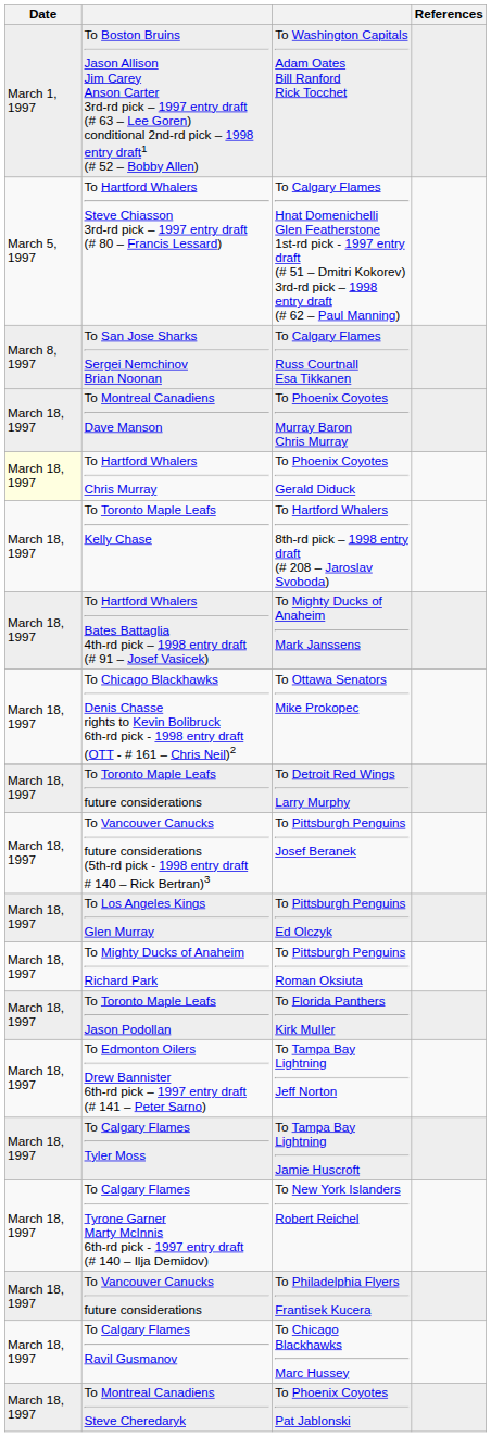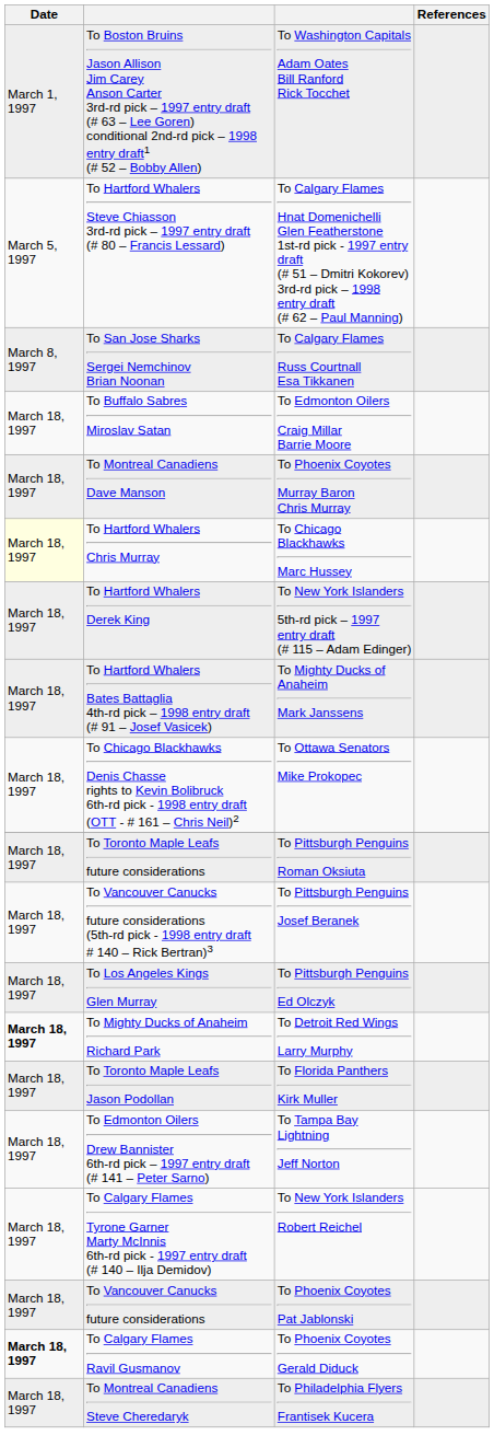 <table class="wikitable">
 <tr>
 <th>Date</th>
 <th></th>
 <th></th>
 <th>References</th>
 </tr>
 <tr bgcolor="#eeeeee">
 <td>March 1, 1997</td>
 <td valign="top">To <a href='#'>Boston Bruins</a><hr><a href='#'>Jason Allison</a><br><a href='#'>Jim Carey</a><br><a href='#'>Anson Carter</a><br>3rd-rd pick – <a href='#'>1997 entry draft</a><br>(# 63 – <a href='#'>Lee Goren</a>)<br>conditional 2nd-rd pick – <a href='#'>1998 entry draft</a><sup>1</sup><br>(# 52 – <a href='#'>Bobby Allen</a>)</td>
 <td valign="top">To <a href='#'>Washington Capitals</a><hr><a href='#'>Adam Oates</a><br><a href='#'>Bill Ranford</a><br><a href='#'>Rick Tocchet</a></td>
 <td></td>
 </tr>
 <tr>
 <td>March 5, 1997</td>
 <td valign="top">To <a href='#'>Hartford Whalers</a><hr><a href='#'>Steve Chiasson</a><br>3rd-rd pick – <a href='#'>1997 entry draft</a><br>(# 80 – <a href='#'>Francis Lessard</a>)</td>
 <td valign="top">To <a href='#'>Calgary Flames</a><hr><a href='#'>Hnat Domenichelli</a><br><a href='#'>Glen Featherstone</a><br>1st-rd pick - <a href='#'>1997 entry draft</a><br>(# 51 – Dmitri Kokorev)<br>3rd-rd pick – <a href='#'>1998 entry draft</a><br>(# 62 – <a href='#'>Paul Manning</a>)</td>
 <td></td>
 </tr>
 <tr bgcolor="#eeeeee">
 <td>March 8, 1997</td>
 <td valign="top">To <a href='#'>San Jose Sharks</a><hr><a href='#'>Sergei Nemchinov</a><br><a href='#'>Brian Noonan</a></td>
 <td valign="top">To <a href='#'>Calgary Flames</a><hr><a href='#'>Russ Courtnall</a><br><a href='#'>Esa Tikkanen</a></td>
 <td></td>
 </tr>
+<tr>
+<td>March 18, 1997</td>
+<td valign="top">To <a href='#'>Buffalo Sabres</a><hr><a href='#'>Miroslav Satan</a></td>
+<td valign="top">To <a href='#'>Edmonton Oilers</a><hr><a href='#'>Craig Millar</a><br><a href='#'>Barrie Moore</a></td>
+<td></td>
+</tr>
 <tr bgcolor="#eeeeee">
 <td>March 18, 1997</td>
 <td valign="top">To <a href='#'>Montreal Canadiens</a><hr><a href='#'>Dave Manson</a></td>
 <td valign="top">To <a href='#'>Phoenix Coyotes</a><hr><a href='#'>Murray Baron</a><br><a href='#'>Chris Murray</a></td>
 <td></td>
 </tr>
 <tr>
 <td style="background: lightyellow;">March 18, 1997</td>
 <td valign="top">To <a href='#'>Hartford Whalers</a><hr><a href='#'>Chris Murray</a></td>
-<td valign="top">To <a href='#'>Phoenix Coyotes</a><hr><a href='#'>Gerald Diduck</a></td>
+<td valign="top">To <a href='#'>Chicago Blackhawks</a><hr><a href='#'>Marc Hussey</a></td>
 <td></td>
 </tr>
-<tr>
+<tr bgcolor="#eeeeee">
 <td>March 18, 1997</td>
-<td valign="top">To <a href='#'>Toronto Maple Leafs</a><hr><a href='#'>Kelly Chase</a></td>
-<td valign="top">To <a href='#'>Hartford Whalers</a><hr>8th-rd pick – <a href='#'>1998 entry draft</a><br>(# 208 – <a href='#'>Jaroslav Svoboda</a>)</td>
+<td valign="top">To <a href='#'>Hartford Whalers</a><hr><a href='#'>Derek King</a></td>
+<td valign="top">To <a href='#'>New York Islanders</a><hr>5th-rd pick – <a href='#'>1997 entry draft</a><br>(# 115 – Adam Edinger)</td>
 <td></td>
 </tr>
 <tr bgcolor="#eeeeee">
 <td>March 18, 1997</td>
 <td valign="top">To <a href='#'>Hartford Whalers</a><hr><a href='#'>Bates Battaglia</a><br>4th-rd pick – <a href='#'>1998 entry draft</a><br>(# 91 – <a href='#'>Josef Vasicek</a>)</td>
 <td valign="top">To <a href='#'>Mighty Ducks of Anaheim</a><hr><a href='#'>Mark Janssens</a></td>
 <td></td>
 </tr>
 <tr>
 <td>March 18, 1997</td>
 <td valign="top">To <a href='#'>Chicago Blackhawks</a><hr><a href='#'>Denis Chasse</a><br>rights to <a href='#'>Kevin Bolibruck</a><br>6th-rd pick - <a href='#'>1998 entry draft</a><br>(<a href='#'>OTT</a> - # 161 – <a href='#'>Chris Neil</a>)<sup>2</sup></td>
 <td valign="top">To <a href='#'>Ottawa Senators</a><hr><a href='#'>Mike Prokopec</a></td>
 <td></td>
 </tr>
 <tr>
 </tr>
 <tr bgcolor="#eeeeee">
 <td>March 18, 1997</td>
 <td valign="top">To <a href='#'>Toronto Maple Leafs</a><hr>future considerations</td>
-<td valign="top">To <a href='#'>Detroit Red Wings</a><hr><a href='#'>Larry Murphy</a></td>
+<td valign="top">To <a href='#'>Pittsburgh Penguins</a><hr><a href='#'>Roman Oksiuta</a></td>
 <td></td>
 </tr>
 <tr>
 <td>March 18, 1997</td>
 <td valign="top">To <a href='#'>Vancouver Canucks</a><hr>future considerations<br>(5th-rd pick - <a href='#'>1998 entry draft</a><br># 140 – Rick Bertran)<sup>3</sup></td>
 <td valign="top">To <a href='#'>Pittsburgh Penguins</a><hr><a href='#'>Josef Beranek</a></td>
 <td></td>
 </tr>
 <tr bgcolor="#eeeeee">
 <td>March 18, 1997</td>
 <td valign="top">To <a href='#'>Los Angeles Kings</a><hr><a href='#'>Glen Murray</a></td>
 <td valign="top">To <a href='#'>Pittsburgh Penguins</a><hr><a href='#'>Ed Olczyk</a></td>
 <td></td>
 </tr>
 <tr>
-<td>March 18, 1997</td>
+<td><strong>March 18, 1997</strong></td>
 <td valign="top">To <a href='#'>Mighty Ducks of Anaheim</a><hr><a href='#'>Richard Park</a></td>
-<td valign="top">To <a href='#'>Pittsburgh Penguins</a><hr><a href='#'>Roman Oksiuta</a></td>
+<td valign="top">To <a href='#'>Detroit Red Wings</a><hr><a href='#'>Larry Murphy</a></td>
 <td></td>
 </tr>
 <tr bgcolor="#eeeeee">
 <td>March 18, 1997</td>
 <td valign="top">To <a href='#'>Toronto Maple Leafs</a><hr><a href='#'>Jason Podollan</a></td>
 <td valign="top">To <a href='#'>Florida Panthers</a><hr><a href='#'>Kirk Muller</a></td>
 <td></td>
 </tr>
 <tr>
 <td>March 18, 1997</td>
 <td valign="top">To <a href='#'>Edmonton Oilers</a><hr><a href='#'>Drew Bannister</a><br>6th-rd pick – <a href='#'>1997 entry draft</a><br>(# 141 – <a href='#'>Peter Sarno</a>)</td>
 <td valign="top">To <a href='#'>Tampa Bay Lightning</a><hr><a href='#'>Jeff Norton</a></td>
 <td></td>
 </tr>
-<tr bgcolor="#eeeeee">
-<td>March 18, 1997</td>
-<td valign="top">To <a href='#'>Calgary Flames</a><hr><a href='#'>Tyler Moss</a></td>
-<td valign="top">To <a href='#'>Tampa Bay Lightning</a><hr><a href='#'>Jamie Huscroft</a></td>
-<td></td>
-</tr>
 <tr>
 <td>March 18, 1997</td>
 <td valign="top">To <a href='#'>Calgary Flames</a><hr><a href='#'>Tyrone Garner</a><br><a href='#'>Marty McInnis</a><br>6th-rd pick - <a href='#'>1997 entry draft</a><br>(# 140 – Ilja Demidov)</td>
 <td valign="top">To <a href='#'>New York Islanders</a><hr><a href='#'>Robert Reichel</a></td>
 <td></td>
 </tr>
 <tr bgcolor="#eeeeee">
 <td>March 18, 1997</td>
 <td valign="top">To <a href='#'>Vancouver Canucks</a><hr>future considerations</td>
-<td valign="top">To <a href='#'>Philadelphia Flyers</a><hr><a href='#'>Frantisek Kucera</a></td>
+<td valign="top">To <a href='#'>Phoenix Coyotes</a><hr><a href='#'>Pat Jablonski</a></td>
 <td></td>
 </tr>
 <tr>
-<td>March 18, 1997</td>
+<td><strong>March 18, 1997</strong></td>
 <td valign="top">To <a href='#'>Calgary Flames</a><hr><a href='#'>Ravil Gusmanov</a></td>
-<td valign="top">To <a href='#'>Chicago Blackhawks</a><hr><a href='#'>Marc Hussey</a></td>
+<td valign="top">To <a href='#'>Phoenix Coyotes</a><hr><a href='#'>Gerald Diduck</a></td>
 <td></td>
 </tr>
 <tr bgcolor="#eeeeee">
 <td>March 18, 1997</td>
 <td valign="top">To <a href='#'>Montreal Canadiens</a><hr><a href='#'>Steve Cheredaryk</a></td>
-<td valign="top">To <a href='#'>Phoenix Coyotes</a><hr><a href='#'>Pat Jablonski</a></td>
+<td valign="top">To <a href='#'>Philadelphia Flyers</a><hr><a href='#'>Frantisek Kucera</a></td>
 <td></td>
 </tr>
 </table>
